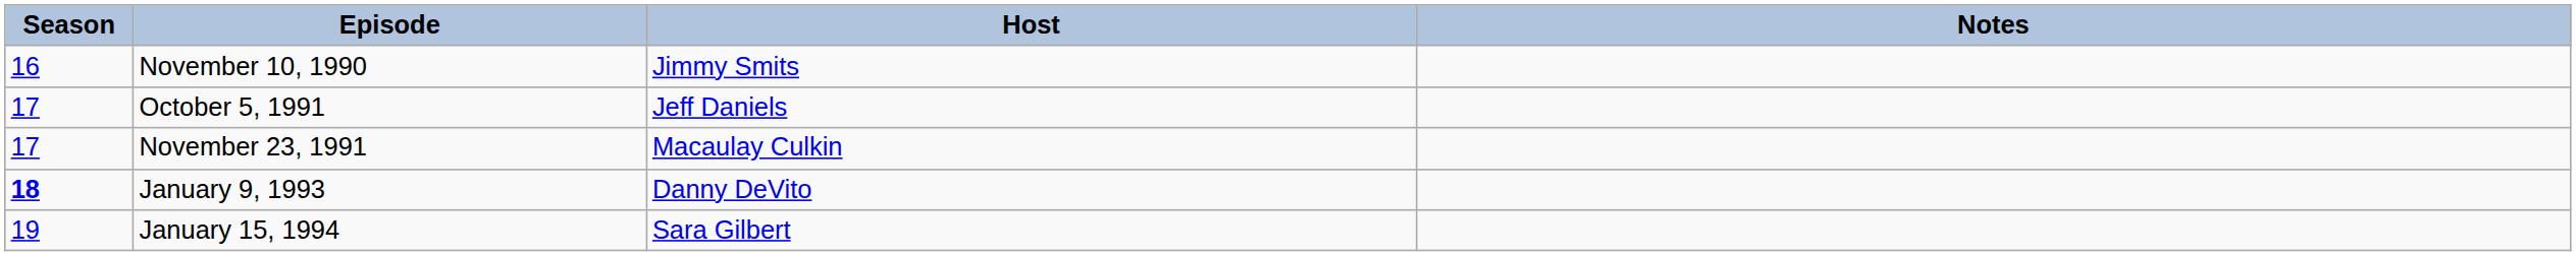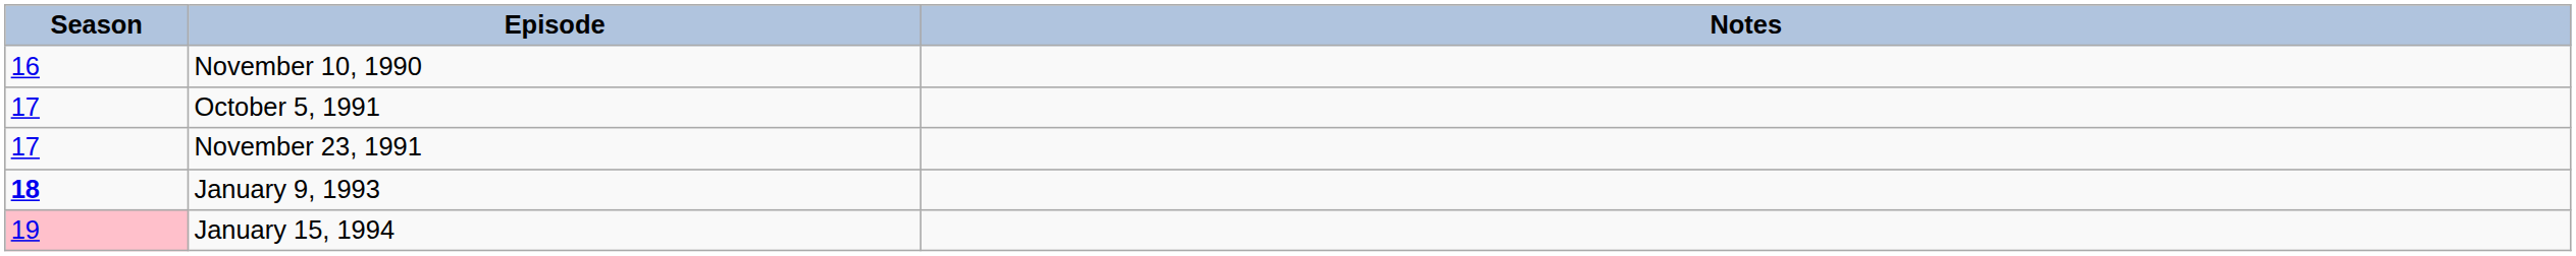 <table class="wikitable" style="width:100%;">
 <tr>
 <th style="background:#B0C4DE;" width="5%">Season</th>
 <th style="background:#B0C4DE;" width="20%">Episode</th>
-<th style="background:#B0C4DE;" width="30%">Host</th>
 <th style="background:#B0C4DE;" width="45%">Notes</th>
 </tr>
 <tr>
 <td><a href='#'>16</a></td>
 <td>November 10, 1990</td>
-<td><a href='#'>Jimmy Smits</a></td>
 <td></td>
 </tr>
 <tr>
 <td><a href='#'>17</a></td>
 <td>October 5, 1991</td>
-<td><a href='#'>Jeff Daniels</a></td>
 <td></td>
 </tr>
 <tr>
 <td><a href='#'>17</a></td>
 <td>November 23, 1991</td>
-<td><a href='#'>Macaulay Culkin</a></td>
 <td></td>
 </tr>
 <tr>
 <td><strong><a href='#'>18</a></strong></td>
 <td>January 9, 1993</td>
-<td><a href='#'>Danny DeVito</a></td>
 <td></td>
 </tr>
 <tr>
-<td><a href='#'>19</a></td>
+<td style="background: pink;"><a href='#'>19</a></td>
 <td>January 15, 1994</td>
-<td><a href='#'>Sara Gilbert</a></td>
 <td></td>
 </tr>
 </table>
